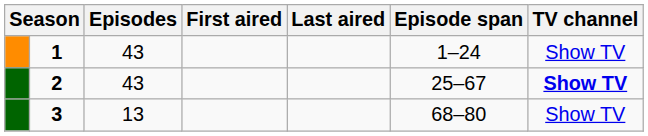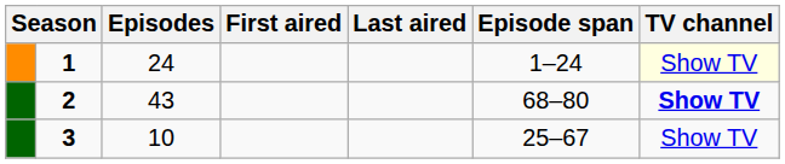 <table class="wikitable">
 <tr>
 <th colspan=2>Season</th>
 <th>Episodes</th>
 <th>First aired</th>
 <th>Last aired</th>
 <th>Episode span</th>
 <th>TV channel</th>
 </tr>
 <tr>
 <td bgcolor="DarkOrange" height="10px"></td>
 <td align="center"><strong>1</strong></td>
-<td align="center">43</td>
+<td align="center">24</td>
 <td align="center"></td>
 <td align="center"></td>
 <td align="center">1–24</td>
-<td align="center"><a href='#'>Show TV</a></td>
+<td align="center" style="background: lightyellow;"><a href='#'>Show TV</a></td>
 </tr>
 <tr>
 <td bgcolor="DarkGreen" height="10px"></td>
 <td align="center"><strong>2</strong></td>
 <td align="center">43</td>
 <td align="center"></td>
 <td align="center"></td>
-<td align="center">25–67</td>
+<td align="center">68–80</td>
 <td align="center"><strong><a href='#'>Show TV</a></strong></td>
 </tr>
 <tr>
 <td bgcolor="DarkGreen" height="10px"></td>
 <td align="center"><strong>3</strong></td>
-<td align="center">13</td>
+<td align="center">10</td>
 <td align="center"></td>
 <td align="center"></td>
-<td align="center">68–80</td>
+<td align="center">25–67</td>
 <td align="center"><a href='#'>Show TV</a></td>
 </tr>
 </table>
